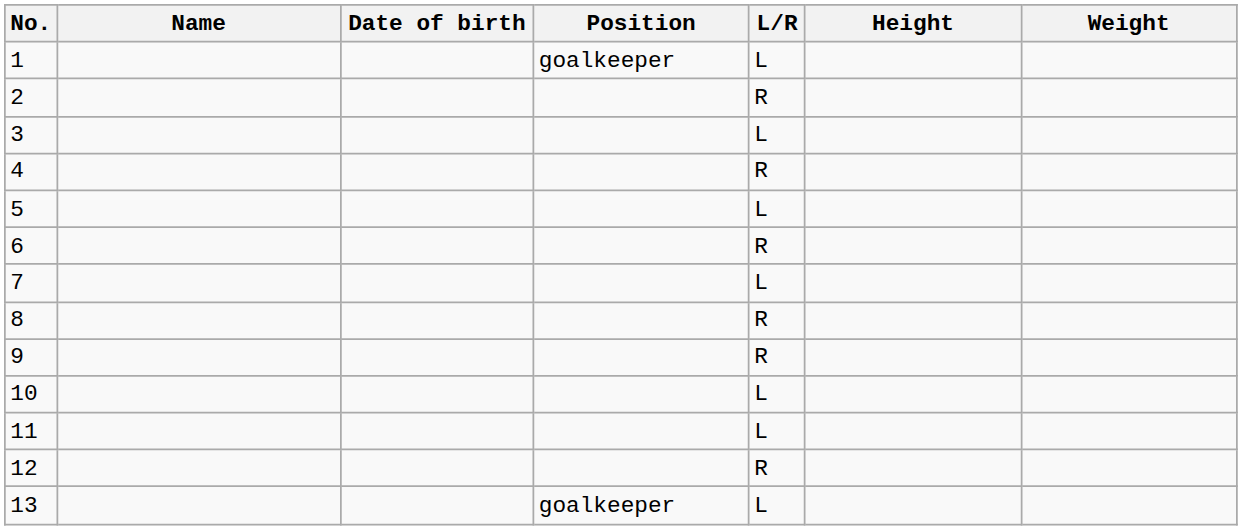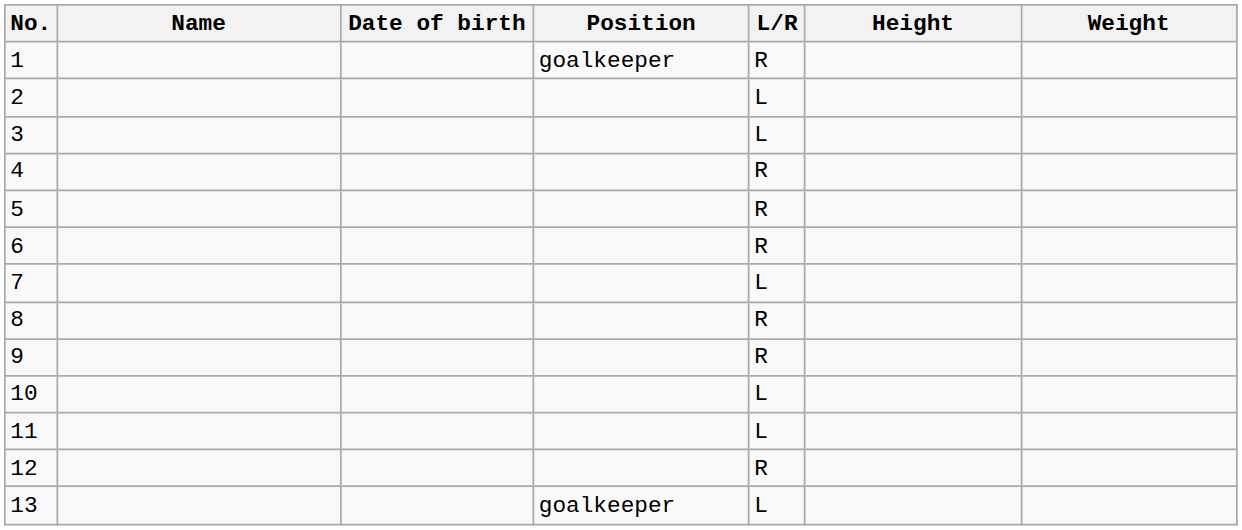 <table class=wikitable sortable style=font-size:100%; text-align:center;>
 <tr>
 <th>No.</th>
 <th style=width:12em>Name</th>
 <th style=width:8em>Date of birth</th>
 <th style=width:9em>Position</th>
 <th style=width:2em>L/R</th>
 <th style=width:9em>Height</th>
 <th style=width:9em>Weight</th>
 </tr>
 <tr>
 <td>1</td>
 <td align=left></td>
 <td></td>
 <td>goalkeeper</td>
-<td>L</td>
+<td>R</td>
 <td></td>
 <td></td>
 </tr>
 <tr>
 <td>2</td>
 <td align=left></td>
 <td></td>
 <td></td>
-<td>R</td>
+<td>L</td>
 <td></td>
 <td></td>
 </tr>
 <tr>
 <td>3</td>
 <td align=left></td>
 <td></td>
 <td></td>
 <td>L</td>
 <td></td>
 <td></td>
 </tr>
 <tr>
 <td>4</td>
 <td align=left></td>
 <td></td>
 <td></td>
 <td>R</td>
 <td></td>
 <td></td>
 </tr>
 <tr>
 <td>5</td>
 <td align=left></td>
 <td></td>
 <td></td>
-<td>L</td>
+<td>R</td>
 <td></td>
 <td></td>
 </tr>
 <tr>
 <td>6</td>
 <td align=left></td>
 <td></td>
 <td></td>
 <td>R</td>
 <td></td>
 <td></td>
 </tr>
 <tr>
 <td>7</td>
 <td align=left></td>
 <td></td>
 <td></td>
 <td>L</td>
 <td></td>
 <td></td>
 </tr>
 <tr>
 <td>8</td>
 <td align=left></td>
 <td></td>
 <td></td>
 <td>R</td>
 <td></td>
 <td></td>
 </tr>
 <tr>
 <td>9</td>
 <td align=left></td>
 <td></td>
 <td></td>
 <td>R</td>
 <td></td>
 <td></td>
 </tr>
 <tr>
 <td>10</td>
 <td align=left></td>
 <td></td>
 <td></td>
 <td>L</td>
 <td></td>
 <td></td>
 </tr>
 <tr>
 <td>11</td>
 <td align=left></td>
 <td></td>
 <td></td>
 <td>L</td>
 <td></td>
 <td></td>
 </tr>
 <tr>
 <td>12</td>
 <td align=left></td>
 <td></td>
 <td></td>
 <td>R</td>
 <td></td>
 <td></td>
 </tr>
 <tr>
 <td>13</td>
 <td align=left></td>
 <td></td>
 <td>goalkeeper</td>
 <td>L</td>
 <td></td>
 <td></td>
 </tr>
 </table>
